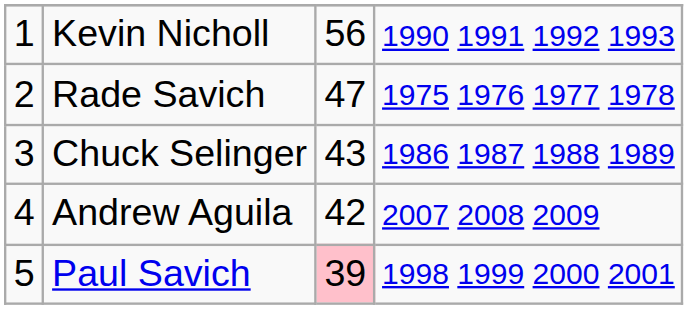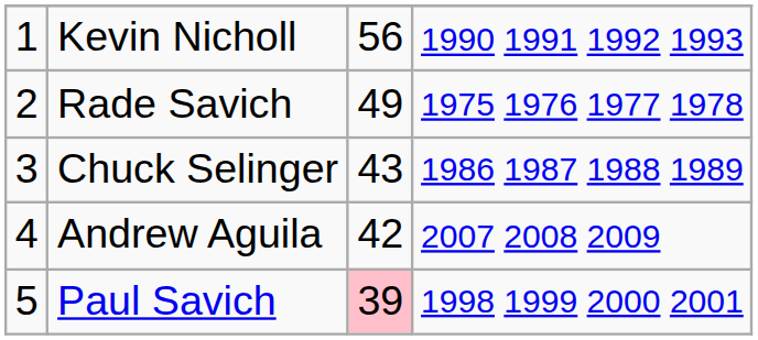 <table class="wikitable">
 <tr>
 </tr>
 <tr>
 <td>1</td>
 <td>Kevin Nicholl</td>
 <td>56</td>
 <td style="font-size:80%;"><a href='#'>1990</a> <a href='#'>1991</a> <a href='#'>1992</a> <a href='#'>1993</a></td>
 </tr>
 <tr>
 <td>2</td>
 <td>Rade Savich</td>
-<td>47</td>
+<td>49</td>
 <td style="font-size:80%;"><a href='#'>1975</a> <a href='#'>1976</a> <a href='#'>1977</a> <a href='#'>1978</a></td>
 </tr>
 <tr>
 <td>3</td>
 <td>Chuck Selinger</td>
 <td>43</td>
 <td style="font-size:80%;"><a href='#'>1986</a> <a href='#'>1987</a> <a href='#'>1988</a> <a href='#'>1989</a></td>
 </tr>
 <tr>
 <td>4</td>
 <td>Andrew Aguila</td>
 <td>42</td>
 <td style="font-size:80%;"><a href='#'>2007</a> <a href='#'>2008</a> <a href='#'>2009</a></td>
 </tr>
 <tr>
 <td>5</td>
 <td><a href='#'>Paul Savich</a></td>
 <td style="background: pink;">39</td>
 <td style="font-size:80%;"><a href='#'>1998</a> <a href='#'>1999</a> <a href='#'>2000</a> <a href='#'>2001</a></td>
 </tr>
 </table>
